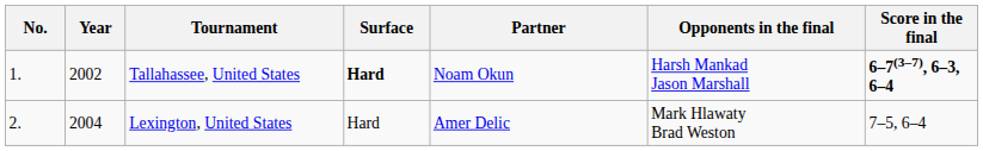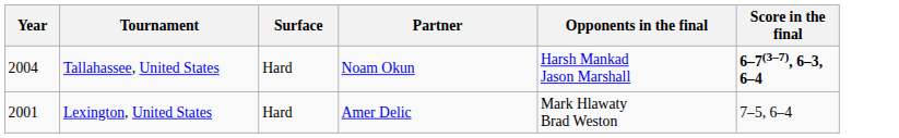 <table class="sortable wikitable" style=font-size:97%>
 <tr>
-<th width=50>No.</th>
 <th width=50>Year</th>
 <th width=200>Tournament</th>
 <th width=75>Surface</th>
 <th width=200>Partner</th>
 <th width=200>Opponents in the final</th>
 <th width=100>Score in the final</th>
 </tr>
 <tr>
-<td>1.</td>
-<td>2002</td>
+<td>2004</td>
 <td> <a href='#'>Tallahassee</a>, <a href='#'>United States</a></td>
-<td><strong>Hard</strong></td>
+<td>Hard</td>
 <td> <a href='#'>Noam Okun</a></td>
 <td> <a href='#'>Harsh Mankad</a><br> <a href='#'>Jason Marshall</a></td>
 <td><strong>6–7<sup>(3–7)</sup>, 6–3, 6–4</strong></td>
 </tr>
 <tr>
-<td>2.</td>
-<td>2004</td>
+<td>2001</td>
 <td> <a href='#'>Lexington</a>, <a href='#'>United States</a></td>
 <td>Hard</td>
 <td> <a href='#'>Amer Delic</a></td>
 <td> Mark Hlawaty<br> Brad Weston</td>
 <td>7–5, 6–4</td>
 </tr>
 </table>
